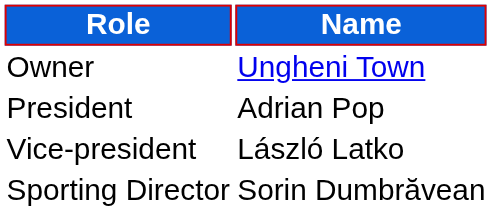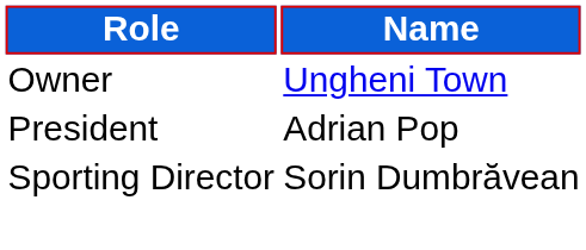 <table class="toccolours">
 <tr>
 <th style="background:#0a61d8;color:#FFFFFF;border:1px solid #e10000;">Role</th>
 <th style="background:#0a61d8;color:#FFFFFF;border:1px solid #e10000;">Name</th>
 </tr>
 <tr>
 <td>Owner</td>
 <td> <a href='#'>Ungheni Town</a></td>
 </tr>
 <tr>
 <td>President</td>
 <td> Adrian Pop</td>
 </tr>
 <tr>
-<td>Vice-president</td>
-<td> László Latko</td>
-</tr>
-<tr>
 <td>Sporting Director</td>
 <td> Sorin Dumbrăvean</td>
 </tr>
 </table>
